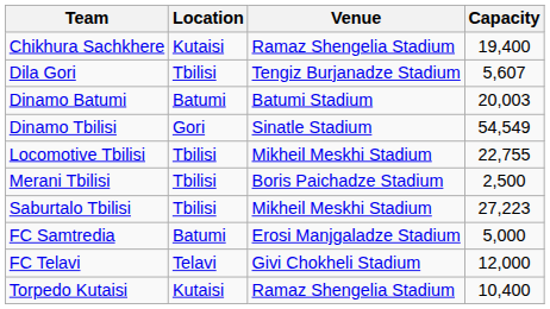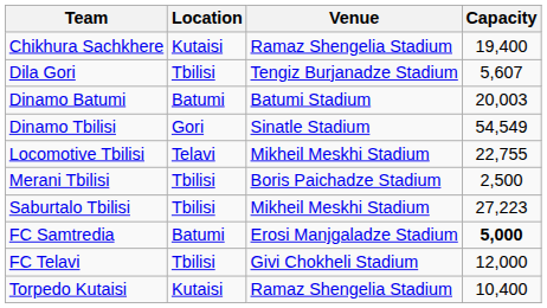 <table class="wikitable sortable" border="1">
 <tr>
 <th>Team</th>
 <th>Location</th>
 <th>Venue</th>
 <th>Capacity</th>
 </tr>
 <tr>
 <td><a href='#'>Chikhura Sachkhere</a></td>
 <td><a href='#'>Kutaisi</a></td>
 <td><a href='#'>Ramaz Shengelia Stadium</a></td>
 <td align="center">19,400</td>
 </tr>
 <tr>
 <td><a href='#'>Dila Gori</a></td>
 <td><a href='#'>Tbilisi</a></td>
 <td><a href='#'>Tengiz Burjanadze Stadium</a></td>
 <td align="center">5,607</td>
 </tr>
 <tr>
 <td><a href='#'>Dinamo Batumi</a></td>
 <td><a href='#'>Batumi</a></td>
 <td><a href='#'>Batumi Stadium</a></td>
 <td align="center">20,003</td>
 </tr>
 <tr>
 <td><a href='#'>Dinamo Tbilisi</a></td>
 <td><a href='#'>Gori</a></td>
 <td><a href='#'>Sinatle Stadium</a></td>
 <td align="center">54,549</td>
 </tr>
 <tr>
 <td><a href='#'>Locomotive Tbilisi</a></td>
-<td><a href='#'>Tbilisi</a></td>
+<td><a href='#'>Telavi</a></td>
 <td><a href='#'>Mikheil Meskhi Stadium</a></td>
 <td align="center">22,755</td>
 </tr>
 <tr>
 <td><a href='#'>Merani Tbilisi</a></td>
 <td><a href='#'>Tbilisi</a></td>
 <td><a href='#'>Boris Paichadze Stadium</a></td>
 <td align="center">2,500</td>
 </tr>
 <tr>
 <td><a href='#'>Saburtalo Tbilisi</a></td>
 <td><a href='#'>Tbilisi</a></td>
 <td><a href='#'>Mikheil Meskhi Stadium</a></td>
 <td align="center">27,223</td>
 </tr>
 <tr>
 <td><a href='#'>FC Samtredia</a></td>
 <td><a href='#'>Batumi</a></td>
 <td><a href='#'>Erosi Manjgaladze Stadium</a></td>
-<td align="center">5,000</td>
+<td align="center"><strong>5,000</strong></td>
 </tr>
 <tr>
 <td><a href='#'>FC Telavi</a></td>
-<td><a href='#'>Telavi</a></td>
+<td><a href='#'>Tbilisi</a></td>
 <td><a href='#'>Givi Chokheli Stadium</a></td>
 <td align="center">12,000</td>
 </tr>
 <tr>
 <td><a href='#'>Torpedo Kutaisi</a></td>
 <td><a href='#'>Kutaisi</a></td>
 <td><a href='#'>Ramaz Shengelia Stadium</a></td>
 <td align="center">10,400</td>
 </tr>
 </table>
